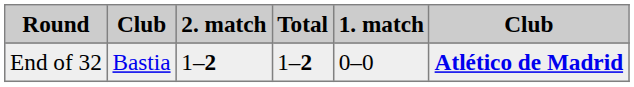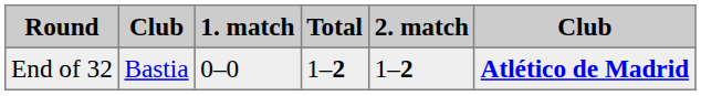 <table bgcolor="#f7f8ff" cellpadding="3" cellspacing="0" border="1" style="font-size: 95%; border: gray solid 1px; border-collapse: collapse;">
 <tr bgcolor="#CCCCCC">
 <th>Round</th>
 <th>Club</th>
+<th>1. match</th>
+<th>Total</th>
 <th>2. match</th>
-<th>Total</th>
-<th>1. match</th>
 <th>Club</th>
 </tr>
 <tr bgcolor="#EFEFEF">
 <td>End of 32</td>
 <td><a href='#'>Bastia</a></td>
+<td>0–0</td>
 <td>1–<strong>2</strong></td>
 <td>1–<strong>2</strong></td>
-<td>0–0</td>
 <td><strong> <a href='#'>Atlético de Madrid</a></strong></td>
 </tr>
 </table>
